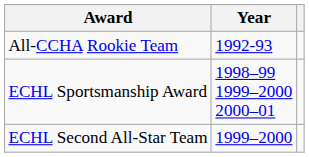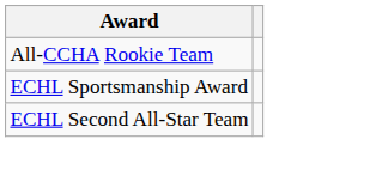 <table class="wikitable">
 <tr>
 <th>Award</th>
-<th>Year</th>
 <th></th>
 </tr>
 <tr>
 <td>All-<a href='#'>CCHA</a> <a href='#'>Rookie Team</a></td>
-<td><a href='#'>1992-93</a></td>
 <td></td>
 </tr>
 <tr>
 <td><a href='#'>ECHL</a> Sportsmanship Award</td>
-<td><a href='#'>1998–99</a><br><a href='#'>1999–2000</a><br><a href='#'>2000–01</a></td>
 <td></td>
 </tr>
 <tr>
 <td><a href='#'>ECHL</a> Second All-Star Team</td>
-<td><a href='#'>1999–2000</a></td>
 <td></td>
 </tr>
 </table>
